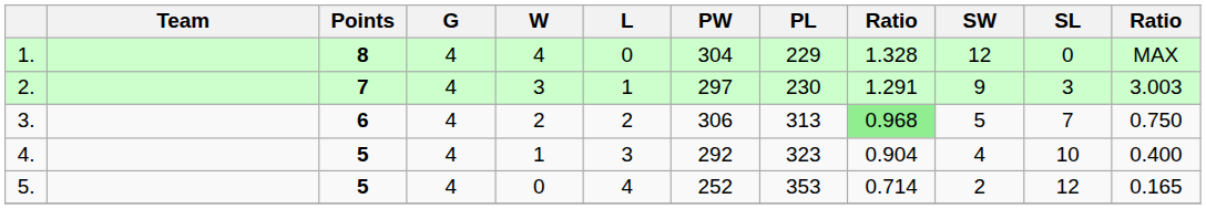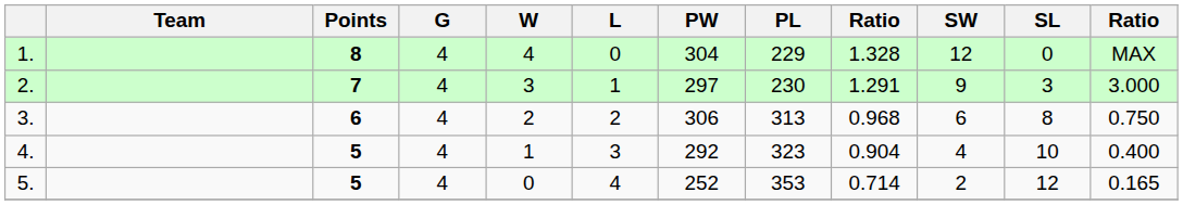 <table class=wikitable style="text-align:center">
 <tr bgcolor="#DCDCDC">
 <th width="25"></th>
 <th width="200">Team</th>
 <th width="60">Points</th>
 <th width="60">G</th>
 <th width="60">W</th>
 <th width="60">L</th>
 <th width="60">PW</th>
 <th width="60">PL</th>
 <th width="60">Ratio</th>
 <th width="60">SW</th>
 <th width="60">SL</th>
 <th width="60">Ratio</th>
 </tr>
 <tr bgcolor=#CCFFCC>
 <td>1.</td>
 <td align=left></td>
 <td><strong>8</strong></td>
 <td>4</td>
 <td>4</td>
 <td>0</td>
 <td>304</td>
 <td>229</td>
 <td>1.328</td>
 <td>12</td>
 <td>0</td>
 <td>MAX</td>
 </tr>
 <tr bgcolor=#CCFFCC>
 <td>2.</td>
 <td align=left></td>
 <td><strong>7</strong></td>
 <td>4</td>
 <td>3</td>
 <td>1</td>
 <td>297</td>
 <td>230</td>
 <td>1.291</td>
 <td>9</td>
 <td>3</td>
-<td>3.003</td>
+<td>3.000</td>
 </tr>
 <tr>
 <td>3.</td>
 <td align=left></td>
 <td><strong>6</strong></td>
 <td>4</td>
 <td>2</td>
 <td>2</td>
 <td>306</td>
 <td>313</td>
-<td style="background: lightgreen;">0.968</td>
-<td>5</td>
-<td>7</td>
+<td>0.968</td>
+<td>6</td>
+<td>8</td>
 <td>0.750</td>
 </tr>
 <tr>
 <td>4.</td>
 <td align=left></td>
 <td><strong>5</strong></td>
 <td>4</td>
 <td>1</td>
 <td>3</td>
 <td>292</td>
 <td>323</td>
 <td>0.904</td>
 <td>4</td>
 <td>10</td>
 <td>0.400</td>
 </tr>
 <tr>
 <td>5.</td>
 <td align=left></td>
 <td><strong>5</strong></td>
 <td>4</td>
 <td>0</td>
 <td>4</td>
 <td>252</td>
 <td>353</td>
 <td>0.714</td>
 <td>2</td>
 <td>12</td>
 <td>0.165</td>
 </tr>
 <tr>
 </tr>
 </table>
